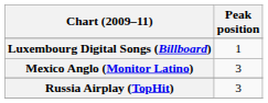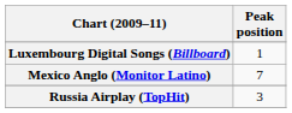 <table class="wikitable sortable plainrowheaders">
 <tr>
 <th scope="col">Chart (2009–11)</th>
 <th scope="col">Peak<br>position</th>
 </tr>
 <tr>
 </tr>
 <tr>
 </tr>
 <tr>
 </tr>
 <tr>
 </tr>
 <tr>
 </tr>
 <tr>
 </tr>
 <tr>
 </tr>
 <tr>
 </tr>
 <tr>
 </tr>
 <tr>
 </tr>
 <tr>
 </tr>
 <tr>
 </tr>
 <tr>
 </tr>
 <tr>
 </tr>
 <tr>
 </tr>
 <tr>
 </tr>
 <tr>
 <th scope="row">Luxembourg Digital Songs (<em><a href='#'>Billboard</a></em>)</th>
 <td style="text-align:center;">1</td>
 </tr>
 <tr>
 <th scope="row">Mexico Anglo (<a href='#'>Monitor Latino</a>)</th>
-<td style="text-align:center;">3</td>
+<td style="text-align:center;">7</td>
 </tr>
 <tr>
 </tr>
 <tr>
 </tr>
 <tr>
 </tr>
 <tr>
 </tr>
 <tr>
 </tr>
 <tr>
 <th scope="row">Russia Airplay (<a href='#'>TopHit</a>)</th>
 <td style="text-align:center;">3</td>
 </tr>
 <tr>
 </tr>
 <tr>
 </tr>
 <tr>
 </tr>
 <tr>
 </tr>
 <tr>
 </tr>
 <tr>
 </tr>
 <tr>
 </tr>
 <tr>
 </tr>
 <tr>
 </tr>
 <tr>
 </tr>
 </table>
